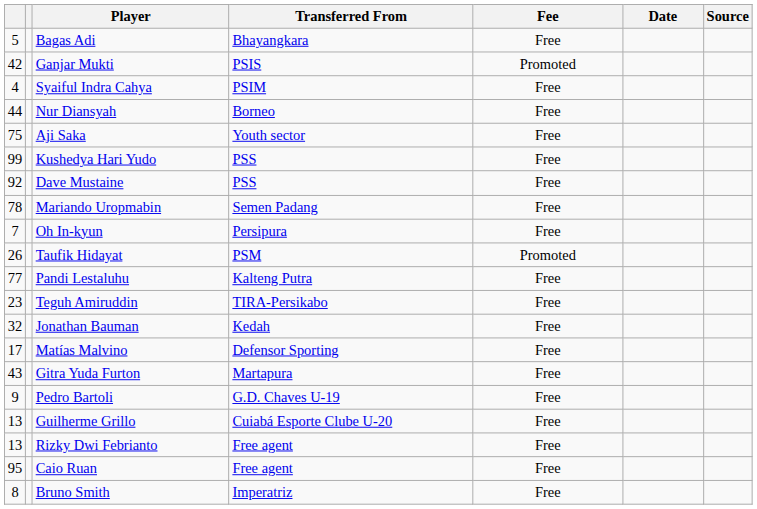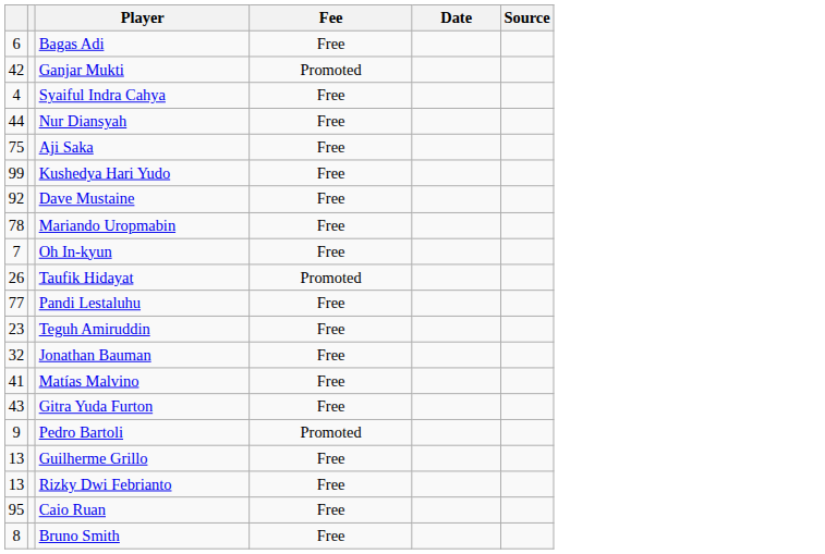 <table class="wikitable plainrowheaders sortable" style="font-size:95%">
 <tr>
 <th></th>
 <th></th>
 <th scope="col" style="width:200px;"><strong>Player</strong></th>
-<th scope="col" style="width:250px;"><strong>Transferred From</strong></th>
 <th scope="col" style="width:150px;"><strong>Fee</strong></th>
 <th scope="col" style="width:78px;"><strong>Date</strong></th>
 <th><strong>Source</strong></th>
 </tr>
 <tr>
-<td align=center>5</td>
+<td align=center>6</td>
 <td align=center></td>
 <td> <a href='#'>Bagas Adi</a></td>
-<td> <a href='#'>Bhayangkara</a></td>
 <td align=center>Free</td>
 <td align=center></td>
 <td align=center></td>
 </tr>
 <tr>
 <td align=center>42</td>
 <td align=center></td>
 <td> <a href='#'>Ganjar Mukti</a></td>
-<td> <a href='#'>PSIS</a></td>
 <td align=center>Promoted</td>
 <td align=center></td>
 <td align=center></td>
 </tr>
 <tr>
 <td align=center>4</td>
 <td align=center></td>
 <td> <a href='#'>Syaiful Indra Cahya</a></td>
-<td> <a href='#'>PSIM</a></td>
 <td align=center>Free</td>
 <td align=center></td>
 <td align=center></td>
 </tr>
 <tr>
 <td align=center>44</td>
 <td align=center></td>
 <td> <a href='#'>Nur Diansyah</a></td>
-<td> <a href='#'>Borneo</a></td>
 <td align=center>Free</td>
 <td align=center></td>
 <td align=center></td>
 </tr>
 <tr>
 <td align=center>75</td>
 <td align=center></td>
 <td> <a href='#'>Aji Saka</a></td>
-<td><a href='#'>Youth sector</a></td>
 <td align=center>Free</td>
 <td align=center></td>
 <td align=center></td>
 </tr>
 <tr>
 <td align=center>99</td>
 <td align=center></td>
 <td> <a href='#'>Kushedya Hari Yudo</a></td>
-<td> <a href='#'>PSS</a></td>
 <td align=center>Free</td>
 <td align=center></td>
 <td align=center></td>
 </tr>
 <tr>
 <td align=center>92</td>
 <td align=center></td>
 <td> <a href='#'>Dave Mustaine</a></td>
-<td> <a href='#'>PSS</a></td>
 <td align=center>Free</td>
 <td align=center></td>
 <td align=center></td>
 </tr>
 <tr>
 <td align=center>78</td>
 <td align=center></td>
 <td> <a href='#'>Mariando Uropmabin</a></td>
-<td> <a href='#'>Semen Padang</a></td>
 <td align=center>Free</td>
 <td align=center></td>
 <td align=center></td>
 </tr>
 <tr>
 <td align=center>7</td>
 <td align=center></td>
 <td> <a href='#'>Oh In-kyun</a></td>
-<td> <a href='#'>Persipura</a></td>
 <td align=center>Free</td>
 <td align=center></td>
 <td align=center></td>
 </tr>
 <tr>
 <td align=center>26</td>
 <td align=center></td>
 <td> <a href='#'>Taufik Hidayat</a></td>
-<td> <a href='#'>PSM</a></td>
 <td align=center>Promoted</td>
 <td align=center></td>
 <td align=center></td>
 </tr>
 <tr>
 <td align=center>77</td>
 <td align=center></td>
 <td> <a href='#'>Pandi Lestaluhu</a></td>
-<td> <a href='#'>Kalteng Putra</a></td>
 <td align=center>Free</td>
 <td align=center></td>
 <td align=center></td>
 </tr>
 <tr>
 <td align=center>23</td>
 <td align=center></td>
 <td> <a href='#'>Teguh Amiruddin</a></td>
-<td> <a href='#'>TIRA-Persikabo</a></td>
 <td align=center>Free</td>
 <td align=center></td>
 <td align=center></td>
 </tr>
 <tr>
 <td align=center>32</td>
 <td align=center></td>
 <td> <a href='#'>Jonathan Bauman</a></td>
-<td> <a href='#'>Kedah</a></td>
 <td align=center>Free</td>
 <td align=center></td>
 <td align=center></td>
 </tr>
 <tr>
-<td align=center>17</td>
+<td align=center>41</td>
 <td align=center></td>
 <td> <a href='#'>Matías Malvino</a></td>
-<td> <a href='#'>Defensor Sporting</a></td>
 <td align=center>Free</td>
 <td align=center></td>
 <td align=center></td>
 </tr>
 <tr>
 <td align=center>43</td>
 <td align=center></td>
 <td> <a href='#'>Gitra Yuda Furton</a></td>
-<td> <a href='#'>Martapura</a></td>
 <td align=center>Free</td>
 <td align=center></td>
 <td align=center></td>
 </tr>
 <tr>
 <td align=center>9</td>
 <td align=center></td>
 <td> <a href='#'>Pedro Bartoli</a></td>
-<td> <a href='#'>G.D. Chaves U-19</a></td>
-<td align=center>Free</td>
+<td align=center>Promoted</td>
 <td align=center></td>
 <td align=center></td>
 </tr>
 <tr>
 <td align=center>13</td>
 <td align=center></td>
 <td> <a href='#'>Guilherme Grillo</a></td>
-<td> <a href='#'>Cuiabá Esporte Clube U-20</a></td>
 <td align=center>Free</td>
 <td align=center></td>
 <td align=center></td>
 </tr>
 <tr>
 <td align=center>13</td>
 <td align=center></td>
 <td> <a href='#'>Rizky Dwi Febrianto</a></td>
-<td><a href='#'>Free agent</a></td>
 <td align=center>Free</td>
 <td align=center></td>
 <td align=center></td>
 </tr>
 <tr>
 <td align=center>95</td>
 <td align=center></td>
 <td> <a href='#'>Caio Ruan</a></td>
-<td><a href='#'>Free agent</a></td>
 <td align=center>Free</td>
 <td align=center></td>
 <td align=center></td>
 </tr>
 <tr>
 <td align=center>8</td>
 <td align=center></td>
 <td> <a href='#'>Bruno Smith</a></td>
-<td> <a href='#'>Imperatriz</a></td>
 <td align=center>Free</td>
 <td align=center></td>
 <td align=center></td>
 </tr>
 </table>
